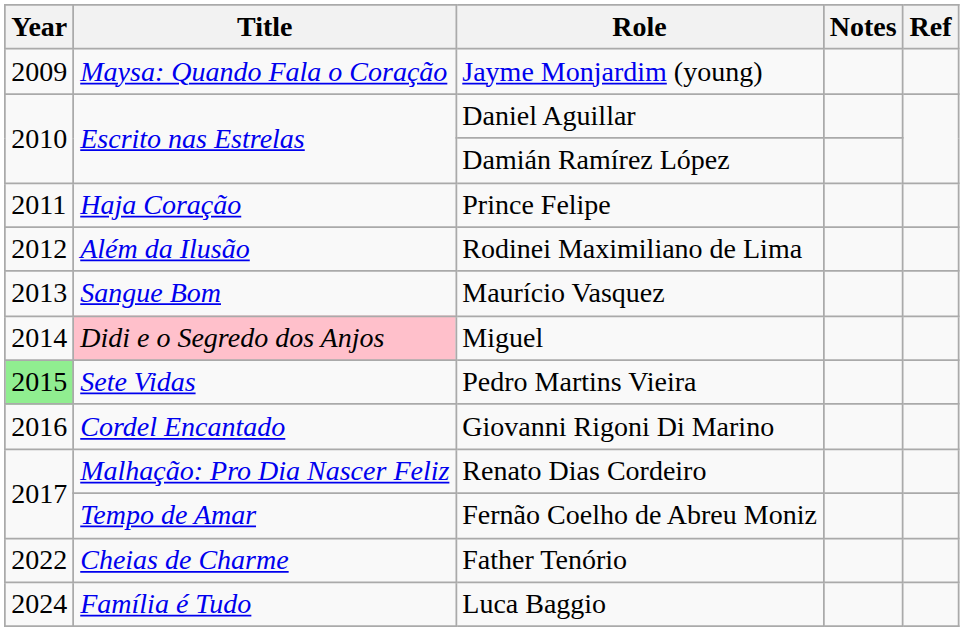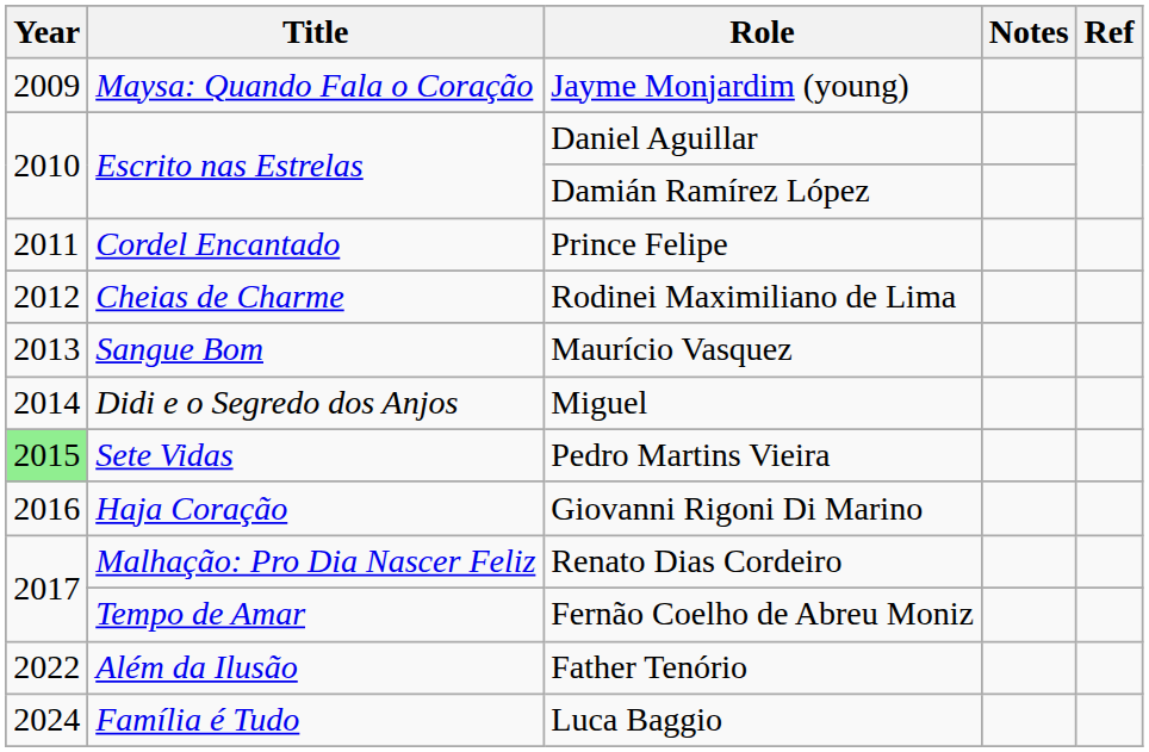 <table class="wikitable sortable">
 <tr>
 <th>Year</th>
 <th>Title</th>
 <th>Role</th>
 <th class="unsortable">Notes</th>
 <th class="unsortable">Ref</th>
 </tr>
 <tr>
 <td>2009</td>
 <td><em><a href='#'>Maysa: Quando Fala o Coração</a></em></td>
 <td><a href='#'>Jayme Monjardim</a> (young)</td>
 <td></td>
 <td></td>
 </tr>
 <tr>
 <td rowspan=2>2010</td>
 <td rowspan=2><em><a href='#'>Escrito nas Estrelas</a></em></td>
 <td>Daniel Aguillar</td>
 <td></td>
 <td rowspan=2></td>
 </tr>
 <tr>
 <td>Damián Ramírez López</td>
 <td></td>
 </tr>
 <tr>
 <td>2011</td>
-<td><em><a href='#'>Haja Coração</a></em></td>
+<td><em><a href='#'>Cordel Encantado</a></em></td>
 <td>Prince Felipe</td>
 <td></td>
 <td></td>
 </tr>
 <tr>
 <td>2012</td>
-<td><em><a href='#'>Além da Ilusão</a></em></td>
+<td><em><a href='#'>Cheias de Charme</a></em></td>
 <td>Rodinei Maximiliano de Lima</td>
 <td></td>
 <td></td>
 </tr>
 <tr>
 <td>2013</td>
 <td><em><a href='#'>Sangue Bom</a></em></td>
 <td>Maurício Vasquez</td>
 <td></td>
 <td></td>
 </tr>
 <tr>
 <td>2014</td>
-<td style="background: pink;"><em>Didi e o Segredo dos Anjos</em></td>
+<td><em>Didi e o Segredo dos Anjos</em></td>
 <td>Miguel</td>
 <td></td>
 <td></td>
 </tr>
 <tr>
 <td style="background: lightgreen;">2015</td>
 <td><em><a href='#'>Sete Vidas</a></em></td>
 <td>Pedro Martins Vieira</td>
 <td></td>
 <td></td>
 </tr>
 <tr>
 <td>2016</td>
-<td><em><a href='#'>Cordel Encantado</a></em></td>
+<td><em><a href='#'>Haja Coração</a></em></td>
 <td>Giovanni Rigoni Di Marino</td>
 <td></td>
 <td></td>
 </tr>
 <tr>
 <td rowspan=2>2017</td>
 <td><em><a href='#'>Malhação: Pro Dia Nascer Feliz</a></em></td>
 <td>Renato Dias Cordeiro</td>
 <td></td>
 <td></td>
 </tr>
 <tr>
 <td><em><a href='#'>Tempo de Amar</a></em></td>
 <td>Fernão Coelho de Abreu Moniz</td>
 <td></td>
 <td></td>
 </tr>
 <tr>
 <td>2022</td>
-<td><em><a href='#'>Cheias de Charme</a></em></td>
+<td><em><a href='#'>Além da Ilusão</a></em></td>
 <td>Father Tenório</td>
 <td></td>
 <td></td>
 </tr>
 <tr>
 <td>2024</td>
 <td><em><a href='#'>Família é Tudo</a></em></td>
 <td>Luca Baggio</td>
 <td></td>
 <td></td>
 </tr>
 </table>
